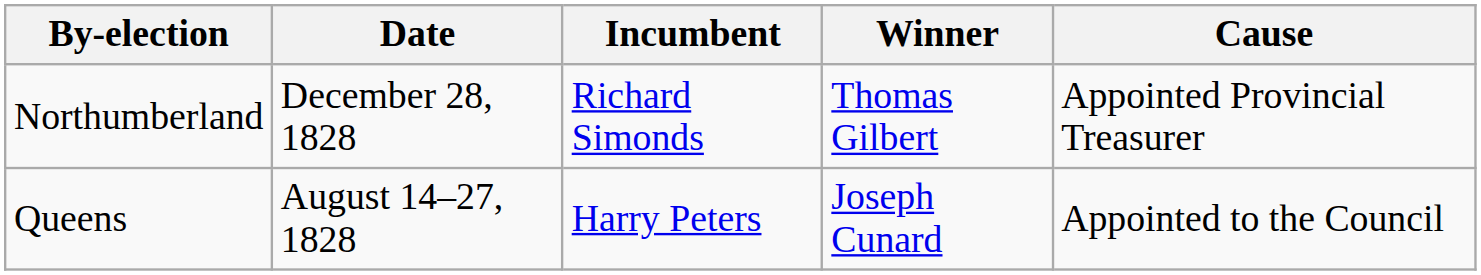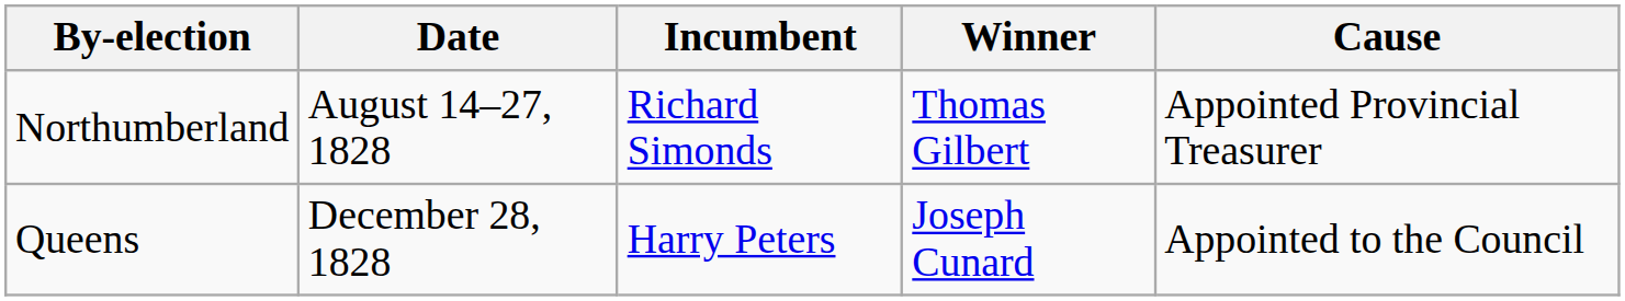 <table class=wikitable style="width:100%">
 <tr>
 <th>By-election</th>
 <th>Date</th>
 <th>Incumbent</th>
 <th>Winner</th>
 <th>Cause</th>
 </tr>
 <tr>
 <td>Northumberland</td>
-<td>December 28, 1828</td>
+<td>August 14–27, 1828</td>
 <td><a href='#'>Richard Simonds</a></td>
 <td><a href='#'>Thomas Gilbert</a></td>
 <td>Appointed Provincial Treasurer</td>
 </tr>
 <tr>
 <td>Queens</td>
-<td>August 14–27, 1828</td>
+<td>December 28, 1828</td>
 <td><a href='#'>Harry Peters</a></td>
 <td><a href='#'>Joseph Cunard</a></td>
 <td>Appointed to the Council</td>
 </tr>
 </table>
